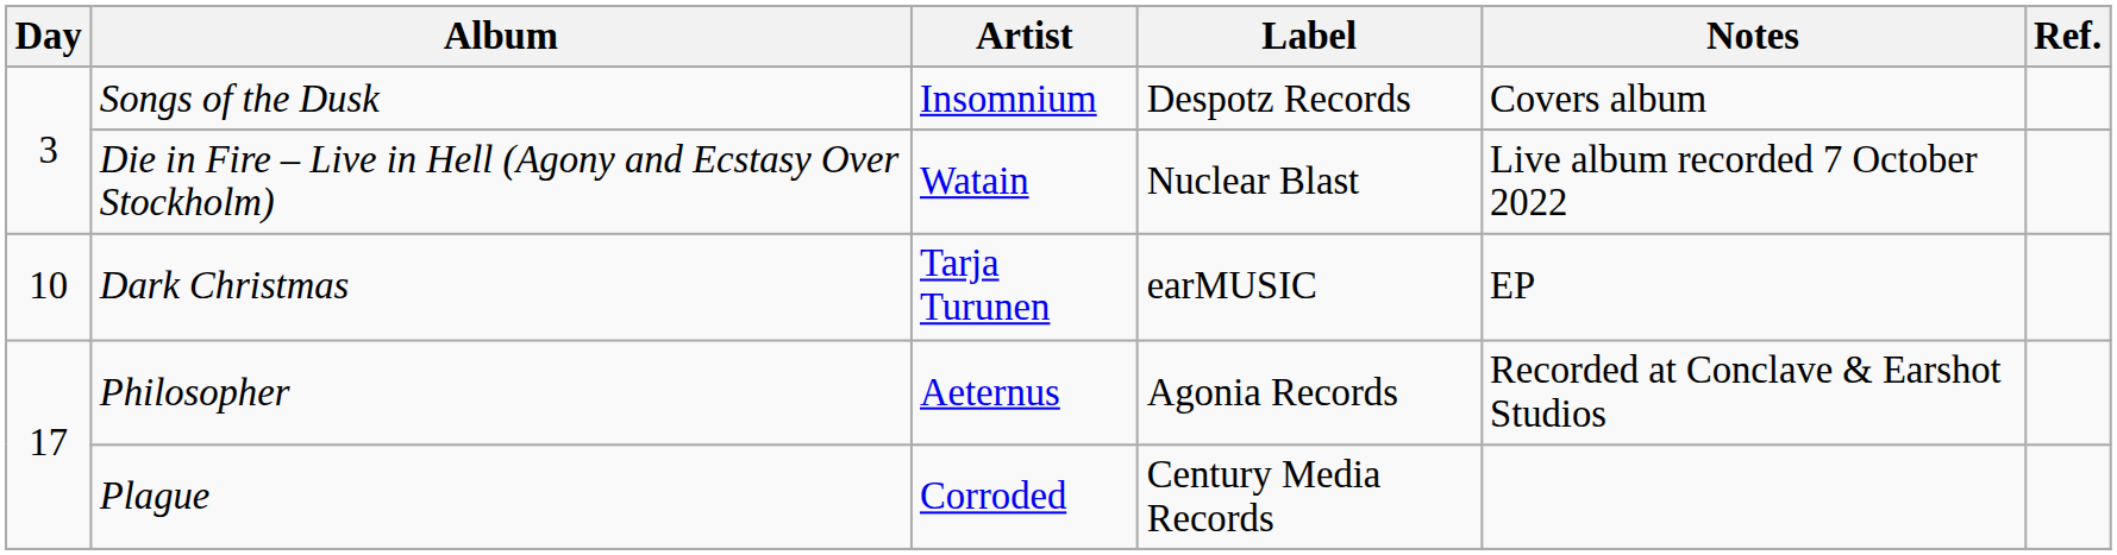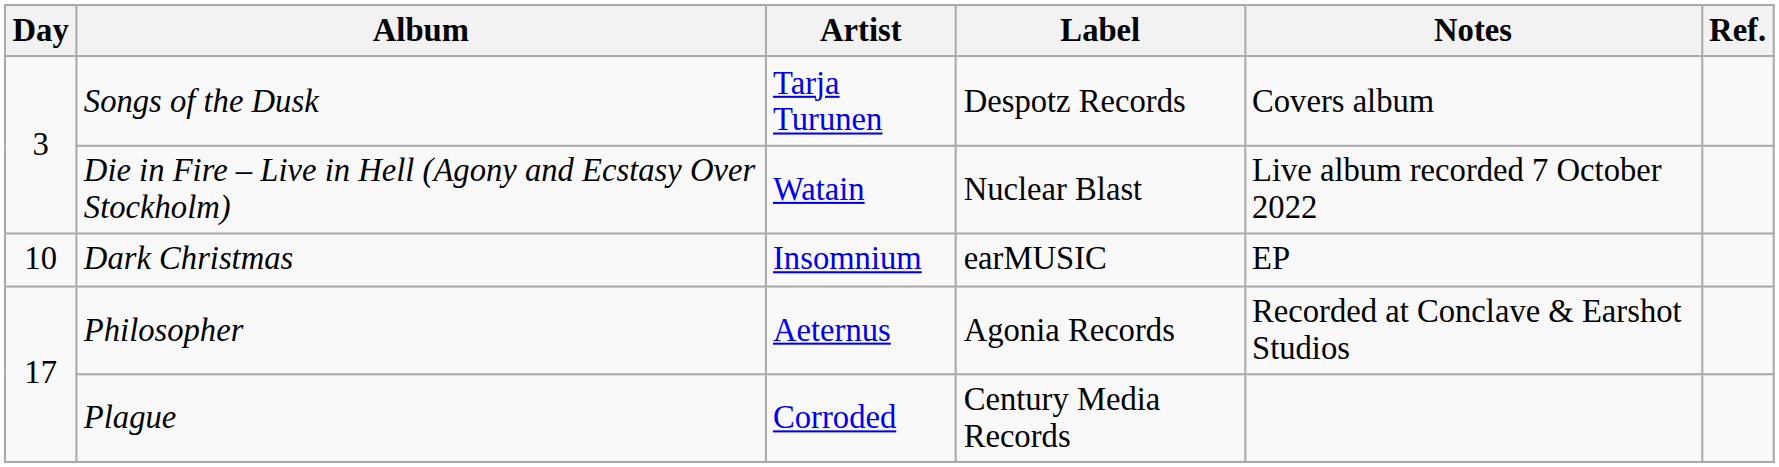 <table class="wikitable">
 <tr>
 <th>Day</th>
 <th>Album</th>
 <th>Artist</th>
 <th>Label</th>
 <th>Notes</th>
 <th>Ref.</th>
 </tr>
 <tr>
 <td rowspan="2" style="text-align:center;">3</td>
 <td><em>Songs of the Dusk</em></td>
-<td><a href='#'>Insomnium</a></td>
+<td><a href='#'>Tarja Turunen</a></td>
 <td>Despotz Records</td>
 <td>Covers album</td>
 <td></td>
 </tr>
 <tr>
 <td><em>Die in Fire – Live in Hell (Agony and Ecstasy Over Stockholm)</em></td>
 <td><a href='#'>Watain</a></td>
 <td>Nuclear Blast</td>
 <td>Live album recorded 7 October 2022</td>
 <td></td>
 </tr>
 <tr>
 <td rowspan="1" style="text-align:center;">10</td>
 <td><em>Dark Christmas</em></td>
-<td><a href='#'>Tarja Turunen</a></td>
+<td><a href='#'>Insomnium</a></td>
 <td>earMUSIC</td>
 <td>EP</td>
 <td></td>
 </tr>
 <tr>
 <td rowspan="2" style="text-align:center;">17</td>
 <td><em>Philosopher</em></td>
 <td><a href='#'>Aeternus</a></td>
 <td>Agonia Records</td>
 <td>Recorded at Conclave & Earshot Studios</td>
 <td></td>
 </tr>
 <tr>
 <td><em>Plague</em></td>
 <td><a href='#'>Corroded</a></td>
 <td>Century Media Records</td>
 <td></td>
 <td></td>
 </tr>
 <tr>
 </tr>
 </table>
